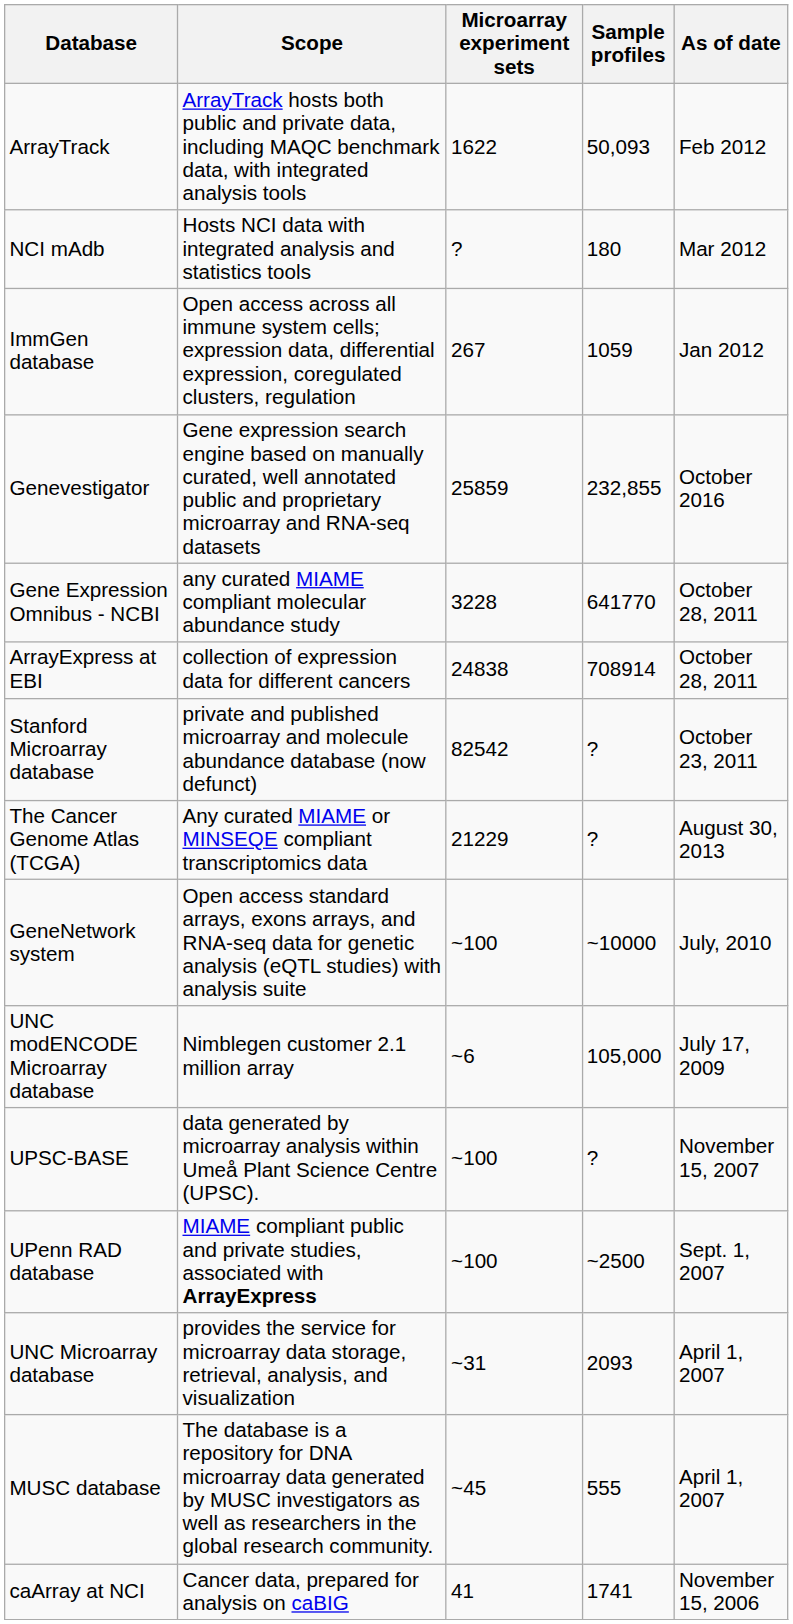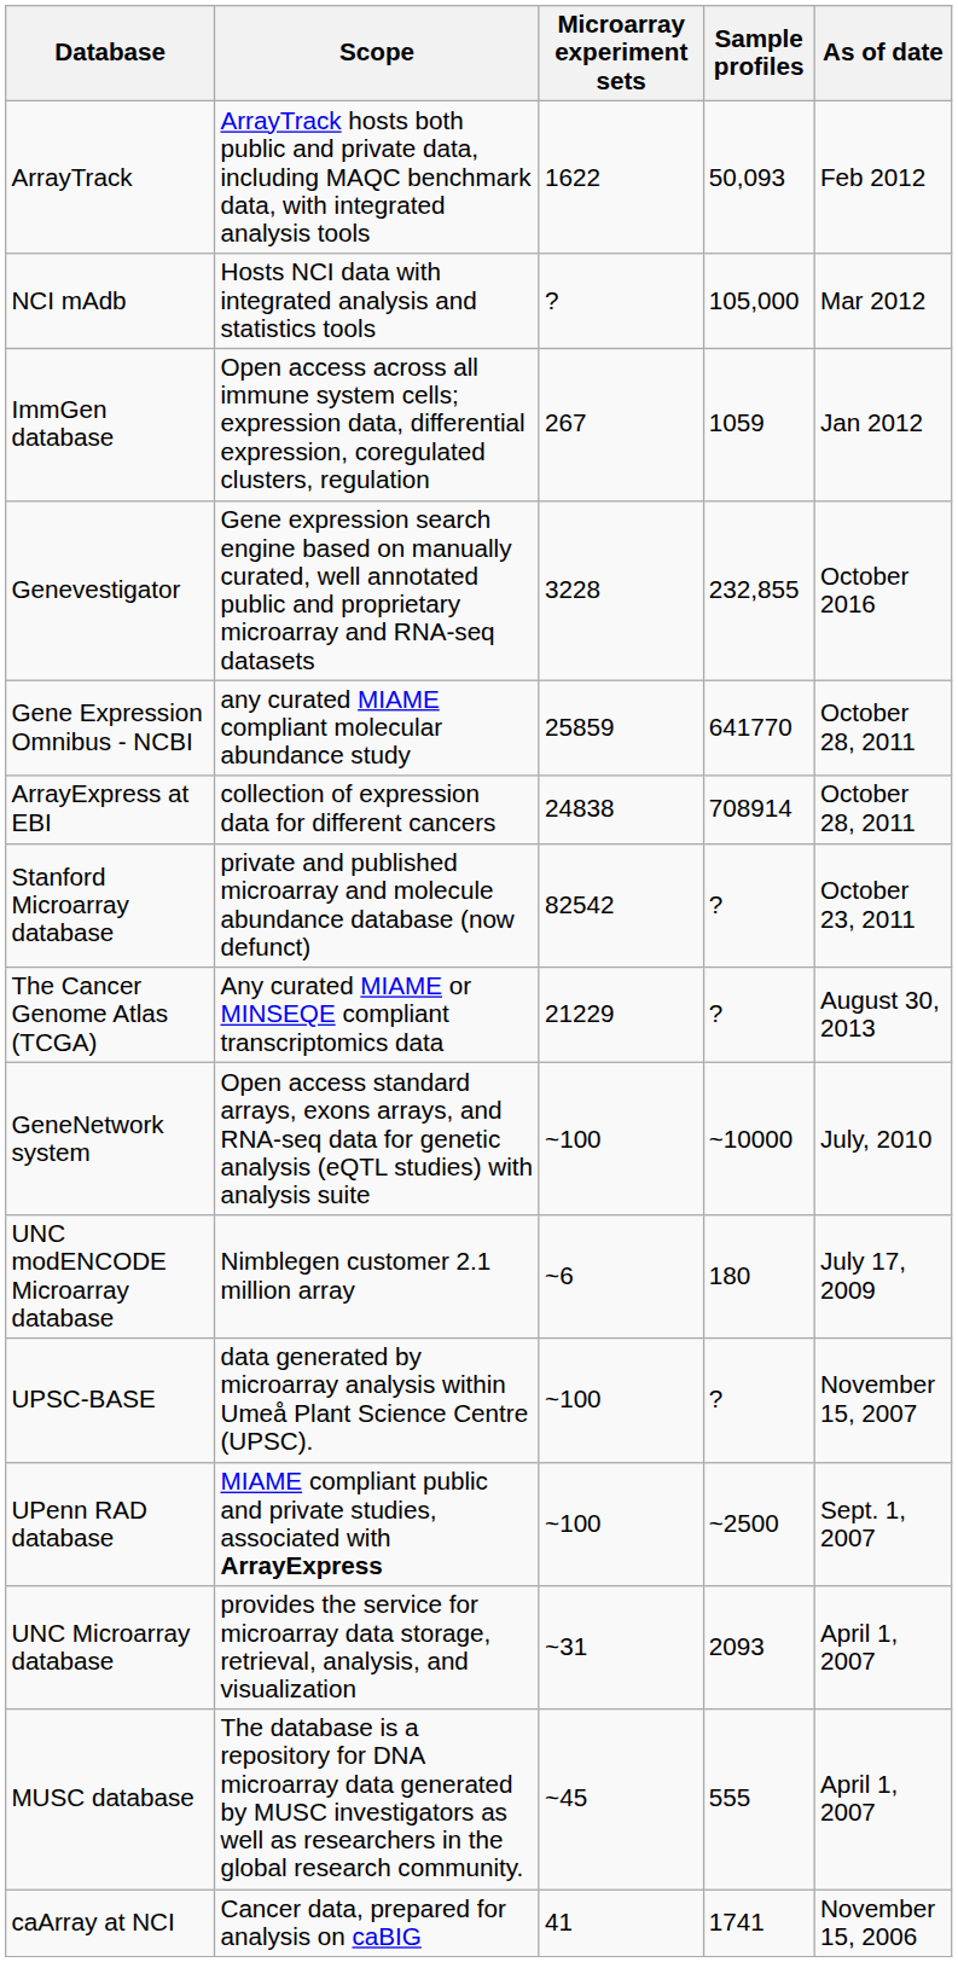 <table class = "wikitable sortable">
 <tr>
 <th>Database</th>
 <th>Scope</th>
 <th>Microarray experiment sets</th>
 <th>Sample profiles</th>
 <th>As of date</th>
 </tr>
 <tr>
 <td>ArrayTrack</td>
 <td><a href='#'>ArrayTrack</a> hosts both public and private data, including MAQC benchmark data, with integrated analysis tools</td>
 <td>1622</td>
 <td>50,093</td>
 <td>Feb 2012</td>
 </tr>
 <tr>
 <td>NCI mAdb</td>
 <td>Hosts NCI data with integrated analysis and statistics tools</td>
 <td>?</td>
-<td>180</td>
+<td>105,000</td>
 <td>Mar 2012</td>
 </tr>
 <tr>
 <td>ImmGen database</td>
 <td>Open access across all immune system cells; expression data, differential expression, coregulated clusters, regulation</td>
 <td>267</td>
 <td>1059</td>
 <td>Jan 2012</td>
 </tr>
 <tr>
 <td>Genevestigator</td>
 <td>Gene expression search engine based on manually curated, well annotated public and proprietary microarray and RNA-seq datasets</td>
-<td>25859</td>
+<td>3228</td>
 <td>232,855</td>
 <td>October 2016</td>
 </tr>
 <tr>
 <td>Gene Expression Omnibus - NCBI</td>
 <td>any curated <a href='#'>MIAME</a> compliant molecular abundance study</td>
-<td>3228</td>
+<td>25859</td>
 <td>641770</td>
 <td>October 28, 2011</td>
 </tr>
 <tr>
 <td>ArrayExpress at EBI</td>
 <td>collection of expression data for different cancers</td>
 <td>24838</td>
 <td>708914</td>
 <td>October 28, 2011</td>
 </tr>
 <tr>
 <td>Stanford Microarray database</td>
 <td>private and published microarray and molecule abundance database (now defunct)</td>
 <td>82542</td>
 <td>?</td>
 <td>October 23, 2011</td>
 </tr>
 <tr>
 <td>The Cancer Genome Atlas (TCGA)</td>
 <td>Any curated <a href='#'>MIAME</a> or <a href='#'>MINSEQE</a> compliant transcriptomics data</td>
 <td>21229</td>
 <td>?</td>
 <td>August 30, 2013</td>
 </tr>
 <tr>
 <td>GeneNetwork system</td>
 <td>Open access standard arrays, exons arrays,  and RNA-seq data for genetic analysis (eQTL studies) with analysis suite</td>
 <td>~100</td>
 <td>~10000</td>
 <td>July, 2010</td>
 </tr>
 <tr>
 <td>UNC modENCODE Microarray database</td>
 <td>Nimblegen customer 2.1 million array</td>
 <td>~6</td>
-<td>105,000</td>
+<td>180</td>
 <td>July 17, 2009</td>
 </tr>
 <tr>
 <td>UPSC-BASE</td>
 <td>data generated by microarray analysis within Umeå Plant Science Centre (UPSC).</td>
 <td>~100</td>
 <td>?</td>
 <td>November 15, 2007</td>
 </tr>
 <tr>
 <td>UPenn RAD database</td>
 <td><a href='#'>MIAME</a> compliant public and private studies, associated with <strong>ArrayExpress</strong></td>
 <td>~100</td>
 <td>~2500</td>
 <td>Sept. 1, 2007</td>
 </tr>
 <tr>
 <td>UNC Microarray database</td>
 <td>provides the service for microarray data storage, retrieval, analysis, and visualization</td>
 <td>~31</td>
 <td>2093</td>
 <td>April 1, 2007</td>
 </tr>
 <tr>
 <td>MUSC database</td>
 <td>The database is a repository for DNA microarray data generated by MUSC investigators as well as researchers in the global research community.</td>
 <td>~45</td>
 <td>555</td>
 <td>April 1, 2007</td>
 </tr>
 <tr>
 <td>caArray at NCI</td>
 <td>Cancer data, prepared for analysis on <a href='#'>caBIG</a></td>
 <td>41</td>
 <td>1741</td>
 <td>November 15, 2006</td>
 </tr>
 <tr>
 </tr>
 </table>
